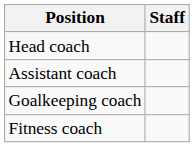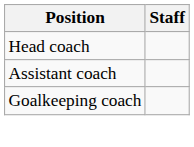 <table class=wikitable>
 <tr>
 <th>Position</th>
 <th>Staff</th>
 </tr>
 <tr>
 <td>Head coach</td>
 <td></td>
 </tr>
 <tr>
 <td>Assistant coach</td>
 <td></td>
 </tr>
 <tr>
 <td>Goalkeeping coach</td>
 <td></td>
 </tr>
-<tr>
-<td>Fitness coach</td>
-<td></td>
-</tr>
 </table>
